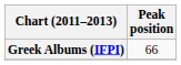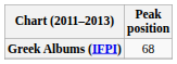 <table class="wikitable sortable plainrowheaders">
 <tr>
 <th scope="col">Chart (2011–2013)</th>
 <th scope="col">Peak<br>position</th>
 </tr>
 <tr>
 <th scope="row">Greek Albums (<a href='#'>IFPI</a>)</th>
-<td align="center">66</td>
+<td align="center">68</td>
 </tr>
 <tr>
 </tr>
 <tr>
 </tr>
 </table>
